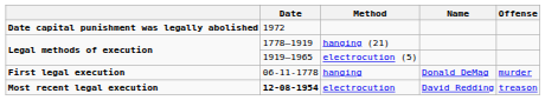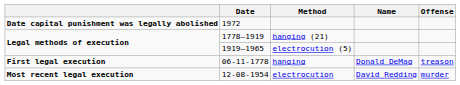 <table class="wikitable" style="margin: 1em auto 1em auto">
 <tr>
 <th></th>
 <th>Date</th>
 <th>Method</th>
 <th>Name</th>
 <th>Offense</th>
 </tr>
 <tr>
 <td><strong>Date capital punishment was legally abolished</strong></td>
 <td>1972</td>
 <td></td>
 <td></td>
 <td></td>
 </tr>
 <tr>
 <td rowspan="2"><strong>Legal methods of execution</strong></td>
 <td>1778–1919</td>
 <td><a href='#'>hanging</a> (21)</td>
 <td></td>
 <td></td>
 </tr>
 <tr>
 <td>1919–1965</td>
 <td><a href='#'>electrocution</a> (5)</td>
 <td></td>
 <td></td>
 </tr>
 <tr>
 <td><strong>First legal execution</strong></td>
 <td>06-11-1778</td>
 <td><a href='#'>hanging</a></td>
 <td><a href='#'>Donald DeMag</a></td>
-<td><a href='#'>murder</a></td>
+<td><a href='#'>treason</a></td>
 </tr>
 <tr>
 <td><strong>Most recent legal execution</strong></td>
-<td><strong>12-08-1954</strong></td>
+<td>12-08-1954</td>
 <td><a href='#'>electrocution</a></td>
 <td><a href='#'>David Redding</a></td>
-<td><a href='#'>treason</a></td>
+<td><a href='#'>murder</a></td>
 </tr>
 </table>
